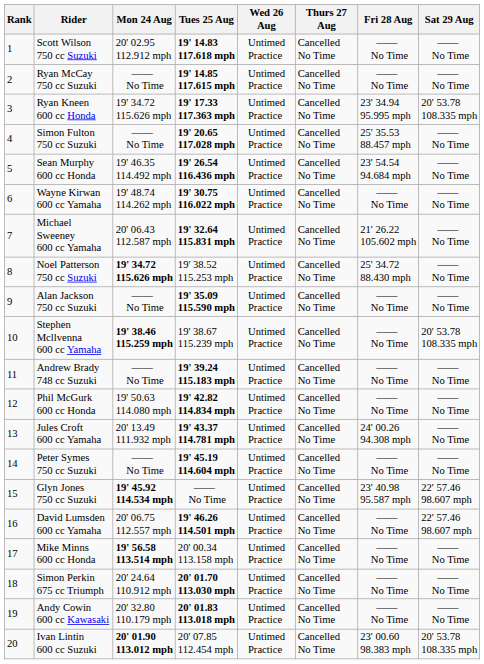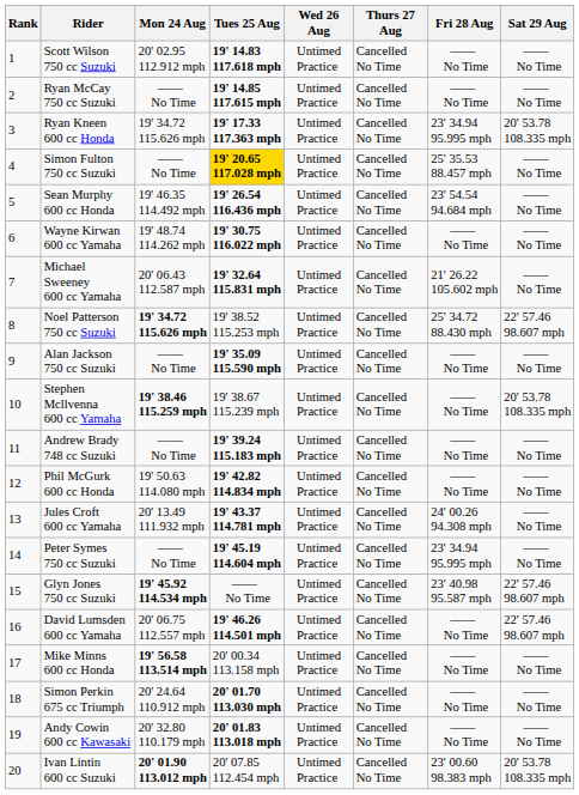 <table class="wikitable" style="font-size: 85%;">
 <tr style="background:#efefef;">
 <th>Rank</th>
 <th>Rider</th>
 <th>Mon 24 Aug</th>
 <th>Tues 25 Aug</th>
 <th>Wed 26 Aug</th>
 <th>Thurs 27 Aug</th>
 <th>Fri 28 Aug</th>
 <th>Sat 29 Aug</th>
 </tr>
 <tr>
 <td>1</td>
 <td> Scott Wilson<br> 750 cc <a href='#'>Suzuki</a></td>
 <td>20' 02.95<br> 112.912 mph</td>
 <td><strong>19' 14.83<br> 117.618 mph</strong></td>
 <td>   Untimed<br>   Practice</td>
 <td>Cancelled <br> No Time</td>
 <td>      ——<br>    No Time</td>
 <td>      ——<br>    No Time</td>
 </tr>
 <tr>
 <td>2</td>
 <td> Ryan McCay<br> 750 cc Suzuki</td>
 <td>      ——<br>    No Time</td>
 <td><strong>19' 14.85<br> 117.615 mph</strong></td>
 <td>   Untimed<br>   Practice</td>
 <td>Cancelled <br> No Time</td>
 <td>      ——<br>    No Time</td>
 <td>      ——<br>    No Time</td>
 </tr>
 <tr>
 <td>3</td>
 <td>  Ryan Kneen<br> 600 cc <a href='#'>Honda</a></td>
 <td>19' 34.72<br> 115.626 mph</td>
 <td><strong>19' 17.33<br> 117.363 mph</strong></td>
 <td>   Untimed<br>   Practice</td>
 <td>Cancelled <br> No Time</td>
 <td>23' 34.94<br> 95.995 mph</td>
 <td>20' 53.78<br> 108.335 mph</td>
 </tr>
 <tr>
 <td>4</td>
 <td> Simon Fulton<br> 750 cc Suzuki</td>
 <td>      ——<br>    No Time</td>
-<td><strong>19' 20.65<br> 117.028 mph</strong></td>
+<td style="background: gold;"><strong>19' 20.65<br> 117.028 mph</strong></td>
 <td>   Untimed<br>   Practice</td>
 <td>Cancelled <br> No Time</td>
 <td>25' 35.53<br> 88.457 mph</td>
 <td>      ——<br>    No Time</td>
 </tr>
 <tr>
 <td>5</td>
 <td>  Sean Murphy<br> 600 cc Honda</td>
 <td>19' 46.35<br> 114.492 mph</td>
 <td><strong>19' 26.54<br> 116.436 mph</strong></td>
 <td>   Untimed<br>   Practice</td>
 <td>Cancelled <br> No Time</td>
 <td>23' 54.54<br> 94.684 mph</td>
 <td>      ——<br>    No Time</td>
 </tr>
 <tr>
 <td>6</td>
 <td>  Wayne Kirwan<br> 600 cc Yamaha</td>
 <td>19' 48.74<br> 114.262 mph</td>
 <td><strong>19' 30.75<br> 116.022 mph</strong></td>
 <td>   Untimed<br>   Practice</td>
 <td>Cancelled <br> No Time</td>
 <td>      ——<br>    No Time</td>
 <td>      ——<br>    No Time</td>
 </tr>
 <tr>
 <td>7</td>
 <td>  Michael Sweeney<br> 600 cc Yamaha</td>
 <td>20' 06.43<br> 112.587 mph</td>
 <td><strong>19' 32.64<br> 115.831 mph</strong></td>
 <td>   Untimed<br>   Practice</td>
 <td>Cancelled <br> No Time</td>
 <td>21' 26.22<br> 105.602 mph</td>
 <td>      ——<br>    No Time</td>
 </tr>
 <tr>
 <td>8</td>
 <td>  Noel Patterson<br> 750 cc <a href='#'>Suzuki</a></td>
 <td><strong>19' 34.72<br> 115.626 mph</strong></td>
 <td>19' 38.52<br> 115.253 mph</td>
 <td>   Untimed<br>   Practice</td>
 <td>Cancelled <br> No Time</td>
 <td>25' 34.72<br> 88.430 mph</td>
-<td>      ——<br>    No Time</td>
+<td>22' 57.46<br> 98.607 mph</td>
 </tr>
 <tr>
 <td>9</td>
 <td> Alan Jackson<br> 750 cc Suzuki</td>
 <td>      ——<br>    No Time</td>
 <td><strong>19' 35.09<br> 115.590 mph</strong></td>
 <td>   Untimed<br>   Practice</td>
 <td>Cancelled <br> No Time</td>
 <td>      ——<br>    No Time</td>
 <td>      ——<br>    No Time</td>
 </tr>
 <tr>
 <td>10</td>
 <td>  Stephen Mcllvenna<br> 600 cc <a href='#'>Yamaha</a></td>
 <td><strong>19' 38.46<br> 115.259 mph</strong></td>
 <td>19' 38.67<br> 115.239 mph</td>
 <td>   Untimed<br>   Practice</td>
 <td>Cancelled <br> No Time</td>
 <td>      ——<br>    No Time</td>
 <td>20' 53.78<br> 108.335 mph</td>
 </tr>
 <tr>
 <td>11</td>
 <td> Andrew Brady<br> 748 cc Suzuki</td>
 <td>      ——<br>    No Time</td>
 <td><strong>19' 39.24<br> 115.183 mph</strong></td>
 <td>   Untimed<br>   Practice</td>
 <td>Cancelled <br> No Time</td>
 <td>      ——<br>    No Time</td>
 <td>      ——<br>    No Time</td>
 </tr>
 <tr>
 <td>12</td>
 <td> Phil McGurk<br> 600 cc Honda</td>
 <td>19' 50.63<br> 114.080 mph</td>
 <td><strong>19' 42.82<br> 114.834 mph</strong></td>
 <td>   Untimed<br>   Practice</td>
 <td>Cancelled <br> No Time</td>
 <td>      ——<br>    No Time</td>
 <td>      ——<br>    No Time</td>
 </tr>
 <tr>
 <td>13</td>
 <td>  Jules Croft<br> 600 cc Yamaha</td>
 <td>20' 13.49<br> 111.932 mph</td>
 <td><strong>19' 43.37<br> 114.781 mph</strong></td>
 <td>   Untimed<br>   Practice</td>
 <td>Cancelled <br> No Time</td>
 <td>24' 00.26<br> 94.308 mph</td>
 <td>      ——<br>    No Time</td>
 </tr>
 <tr>
 <td>14</td>
 <td> Peter Symes<br> 750 cc Suzuki</td>
 <td>      ——<br>    No Time</td>
 <td><strong>19' 45.19<br> 114.604 mph</strong></td>
 <td>   Untimed<br>   Practice</td>
 <td>Cancelled <br> No Time</td>
-<td>      ——<br>    No Time</td>
+<td>23' 34.94<br> 95.995 mph</td>
 <td>      ——<br>    No Time</td>
 </tr>
 <tr>
 <td>15</td>
 <td>  Glyn Jones<br> 750 cc Suzuki</td>
 <td><strong>19' 45.92<br> 114.534 mph</strong></td>
 <td>      ——<br>    No Time</td>
 <td>   Untimed<br>   Practice</td>
 <td>Cancelled <br> No Time</td>
 <td>23' 40.98<br> 95.587 mph</td>
 <td>22' 57.46<br> 98.607 mph</td>
 </tr>
 <tr>
 <td>16</td>
 <td>  David Lumsden<br> 600 cc Yamaha</td>
 <td>20' 06.75<br> 112.557 mph</td>
 <td><strong>19' 46.26<br> 114.501 mph</strong></td>
 <td>   Untimed<br>   Practice</td>
 <td>Cancelled <br> No Time</td>
 <td>      ——<br>    No Time</td>
 <td>22' 57.46<br> 98.607 mph</td>
 </tr>
 <tr>
 <td>17</td>
 <td>  Mike Minns<br> 600 cc Honda</td>
 <td><strong>19' 56.58<br> 113.514 mph</strong></td>
 <td>20' 00.34<br> 113.158 mph</td>
 <td>   Untimed<br>   Practice</td>
 <td>Cancelled <br> No Time</td>
 <td>      ——<br>    No Time</td>
 <td>      ——<br>    No Time</td>
 </tr>
 <tr>
 <td>18</td>
 <td>  Simon Perkin<br> 675 cc Triumph</td>
 <td>20' 24.64<br> 110.912 mph</td>
 <td><strong>20' 01.70<br> 113.030 mph</strong></td>
 <td>   Untimed<br>   Practice</td>
 <td>Cancelled <br> No Time</td>
 <td>      ——<br>    No Time</td>
 <td>      ——<br>    No Time</td>
 </tr>
 <tr>
 <td>19</td>
 <td>  Andy Cowin<br> 600 cc <a href='#'>Kawasaki</a></td>
 <td>20' 32.80<br> 110.179 mph</td>
 <td><strong>20' 01.83<br> 113.018 mph</strong></td>
 <td>   Untimed<br>   Practice</td>
 <td>Cancelled <br> No Time</td>
 <td>      ——<br>    No Time</td>
 <td>      ——<br>    No Time</td>
 </tr>
 <tr>
 <td>20</td>
 <td>  Ivan Lintin<br> 600 cc Suzuki</td>
 <td><strong>20' 01.90<br> 113.012 mph</strong></td>
 <td>20' 07.85<br> 112.454 mph</td>
 <td>   Untimed<br>   Practice</td>
 <td>Cancelled <br> No Time</td>
 <td>23' 00.60<br> 98.383 mph</td>
 <td>20' 53.78<br> 108.335 mph</td>
 </tr>
 </table>
